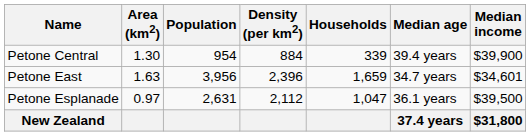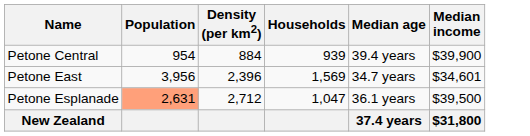 <table class="wikitable">
 <tr>
 <th>Name</th>
-<th>Area<br>(km<sup>2</sup>)</th>
 <th>Population</th>
 <th>Density<br>(per km<sup>2</sup>)</th>
 <th>Households</th>
 <th>Median age</th>
 <th>Median<br>income</th>
 </tr>
 <tr>
 <td>Petone Central</td>
-<td style="text-align:right;">1.30</td>
 <td style="text-align:right;">954</td>
 <td style="text-align:right;">884</td>
-<td style="text-align:right;">339</td>
+<td style="text-align:right;">939</td>
 <td>39.4 years</td>
 <td>$39,900</td>
 </tr>
 <tr>
 <td>Petone East</td>
-<td style="text-align:right;">1.63</td>
 <td style="text-align:right;">3,956</td>
 <td style="text-align:right;">2,396</td>
-<td style="text-align:right;">1,659</td>
+<td style="text-align:right;">1,569</td>
 <td>34.7 years</td>
 <td>$34,601</td>
 </tr>
 <tr>
 <td>Petone Esplanade</td>
-<td style="text-align:right;">0.97</td>
-<td style="text-align:right;">2,631</td>
-<td style="text-align:right;">2,112</td>
+<td style="background: lightsalmon; text-align:right;">2,631</td>
+<td style="text-align:right;">2,712</td>
 <td style="text-align:right;">1,047</td>
 <td>36.1 years</td>
 <td>$39,500</td>
 </tr>
 <tr>
 <th>New Zealand</th>
 <th></th>
 <th></th>
 <th></th>
-<th></th>
 <th>37.4 years</th>
 <th style="text-align:left;">$31,800</th>
 </tr>
 </table>
